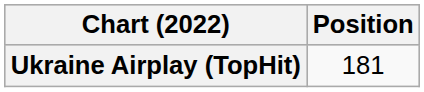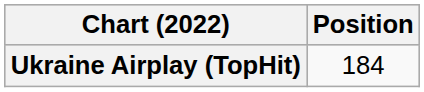 <table class="wikitable plainrowheaders" style="text-align:center;">
 <tr>
 <th scope="col">Chart (2022)</th>
 <th scope="col">Position</th>
 </tr>
 <tr>
 <th scope="row">Ukraine Airplay (TopHit)</th>
-<td>181</td>
+<td>184</td>
 </tr>
 </table>
